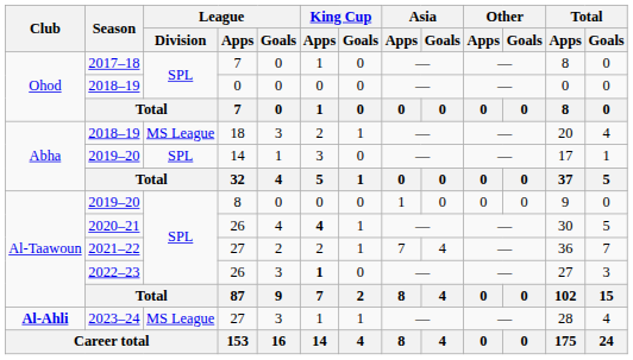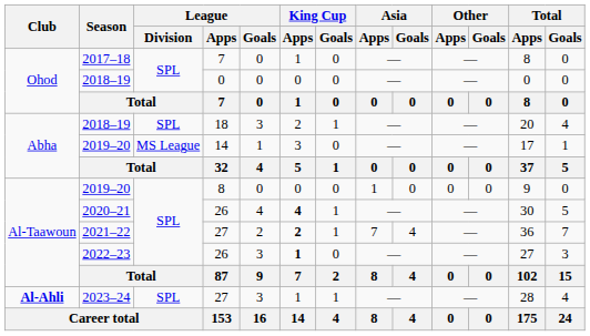 <table class=wikitable style=text-align:center>
 <tr>
 <th rowspan="2">Club</th>
 <th rowspan="2">Season</th>
 <th colspan="3">League</th>
 <th colspan="2"><a href='#'>King Cup</a></th>
 <th colspan="2">Asia</th>
 <th colspan="2">Other</th>
 <th colspan="2">Total</th>
 </tr>
 <tr>
 <th>Division</th>
 <th>Apps</th>
 <th>Goals</th>
 <th>Apps</th>
 <th>Goals</th>
 <th>Apps</th>
 <th>Goals</th>
 <th>Apps</th>
 <th>Goals</th>
 <th>Apps</th>
 <th>Goals</th>
 </tr>
 <tr>
 <td rowspan="3"><a href='#'>Ohod</a></td>
 <td><a href='#'>2017–18</a></td>
 <td rowspan="2"><a href='#'>SPL</a></td>
 <td>7</td>
 <td>0</td>
 <td>1</td>
 <td>0</td>
 <td colspan="2">—</td>
 <td colspan="2">—</td>
 <td>8</td>
 <td>0</td>
 </tr>
 <tr>
 <td><a href='#'>2018–19</a></td>
 <td>0</td>
 <td>0</td>
 <td>0</td>
 <td>0</td>
 <td colspan="2">—</td>
 <td colspan="2">—</td>
 <td>0</td>
 <td>0</td>
 </tr>
 <tr>
 <th colspan="2">Total</th>
 <th>7</th>
 <th>0</th>
 <th>1</th>
 <th>0</th>
 <th>0</th>
 <th>0</th>
 <th>0</th>
 <th>0</th>
 <th>8</th>
 <th>0</th>
 </tr>
 <tr>
 <td rowspan="3"><a href='#'>Abha</a></td>
 <td><a href='#'>2018–19</a></td>
-<td><a href='#'>MS League</a></td>
+<td><a href='#'>SPL</a></td>
 <td>18</td>
 <td>3</td>
 <td>2</td>
 <td>1</td>
 <td colspan="2">—</td>
 <td colspan="2">—</td>
 <td>20</td>
 <td>4</td>
 </tr>
 <tr>
 <td><a href='#'>2019–20</a></td>
-<td><a href='#'>SPL</a></td>
+<td><a href='#'>MS League</a></td>
 <td>14</td>
 <td>1</td>
 <td>3</td>
 <td>0</td>
 <td colspan="2">—</td>
 <td colspan="2">—</td>
 <td>17</td>
 <td>1</td>
 </tr>
 <tr>
 <th colspan="2">Total</th>
 <th>32</th>
 <th>4</th>
 <th>5</th>
 <th>1</th>
 <th>0</th>
 <th>0</th>
 <th>0</th>
 <th>0</th>
 <th>37</th>
 <th>5</th>
 </tr>
 <tr>
 <td rowspan="5"><a href='#'>Al-Taawoun</a></td>
 <td><a href='#'>2019–20</a></td>
 <td rowspan="4"><a href='#'>SPL</a></td>
 <td>8</td>
 <td>0</td>
 <td>0</td>
 <td>0</td>
 <td>1</td>
 <td>0</td>
 <td>0</td>
 <td>0</td>
 <td>9</td>
 <td>0</td>
 </tr>
 <tr>
 <td><a href='#'>2020–21</a></td>
 <td>26</td>
 <td>4</td>
 <td><strong>4</strong></td>
 <td>1</td>
 <td colspan="2">—</td>
 <td colspan="2">—</td>
 <td>30</td>
 <td>5</td>
 </tr>
 <tr>
 <td><a href='#'>2021–22</a></td>
 <td>27</td>
 <td>2</td>
-<td>2</td>
+<td><strong>2</strong></td>
 <td>1</td>
 <td>7</td>
 <td>4</td>
 <td colspan="2">—</td>
 <td>36</td>
 <td>7</td>
 </tr>
 <tr>
 <td><a href='#'>2022–23</a></td>
 <td>26</td>
 <td>3</td>
 <td><strong>1</strong></td>
 <td>0</td>
 <td colspan="2">—</td>
 <td colspan="2">—</td>
 <td>27</td>
 <td>3</td>
 </tr>
 <tr>
 <th colspan="2">Total</th>
 <th>87</th>
 <th>9</th>
 <th>7</th>
 <th>2</th>
 <th>8</th>
 <th>4</th>
 <th>0</th>
 <th>0</th>
 <th>102</th>
 <th>15</th>
 </tr>
 <tr>
 <td><strong><a href='#'>Al-Ahli</a></strong></td>
 <td><a href='#'>2023–24</a></td>
-<td><a href='#'>MS League</a></td>
+<td><a href='#'>SPL</a></td>
 <td>27</td>
 <td>3</td>
 <td>1</td>
 <td>1</td>
 <td colspan="2">—</td>
 <td colspan="2">—</td>
 <td>28</td>
 <td>4</td>
 </tr>
 <tr>
 <th colspan="3">Career total</th>
 <th>153</th>
 <th>16</th>
 <th>14</th>
 <th>4</th>
 <th>8</th>
 <th>4</th>
 <th>0</th>
 <th>0</th>
 <th>175</th>
 <th>24</th>
 </tr>
 </table>
